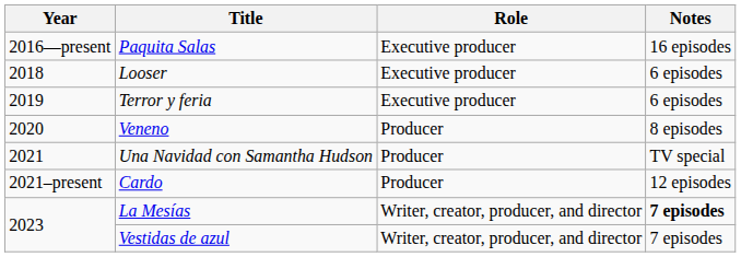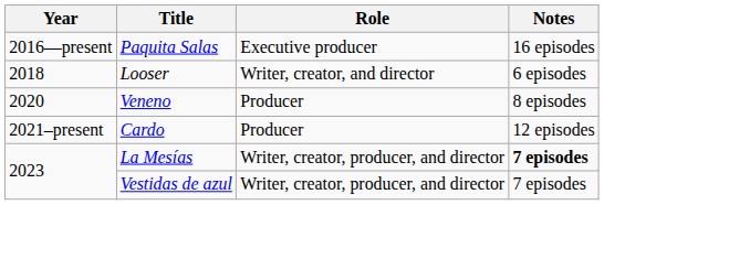 <table class="wikitable">
 <tr>
 <th>Year</th>
 <th>Title</th>
 <th>Role</th>
 <th>Notes</th>
 </tr>
 <tr>
 <td>2016—present</td>
 <td><em><a href='#'>Paquita Salas</a></em></td>
 <td>Executive producer</td>
 <td>16 episodes</td>
 </tr>
 <tr>
 <td>2018</td>
 <td><em>Looser</em></td>
-<td>Executive producer</td>
-<td>6 episodes</td>
-</tr>
-<tr>
-<td>2019</td>
-<td><em>Terror y feria</em></td>
-<td>Executive producer</td>
+<td>Writer, creator, and director</td>
 <td>6 episodes</td>
 </tr>
 <tr>
 <td>2020</td>
 <td><em><a href='#'>Veneno</a></em></td>
 <td>Producer</td>
 <td>8 episodes</td>
-</tr>
-<tr>
-<td>2021</td>
-<td><em>Una Navidad con Samantha Hudson</em></td>
-<td>Producer</td>
-<td>TV special</td>
 </tr>
 <tr>
 <td>2021–present</td>
 <td><em><a href='#'>Cardo</a></em></td>
 <td>Producer</td>
 <td>12 episodes</td>
 </tr>
 <tr>
 <td rowspan="2">2023</td>
 <td><em><a href='#'>La Mesías</a></em></td>
 <td>Writer, creator, producer, and director</td>
 <td><strong>7 episodes</strong></td>
 </tr>
 <tr>
 <td><em><a href='#'>Vestidas de azul</a></em></td>
 <td>Writer, creator, producer, and director</td>
 <td>7 episodes</td>
 </tr>
 </table>
